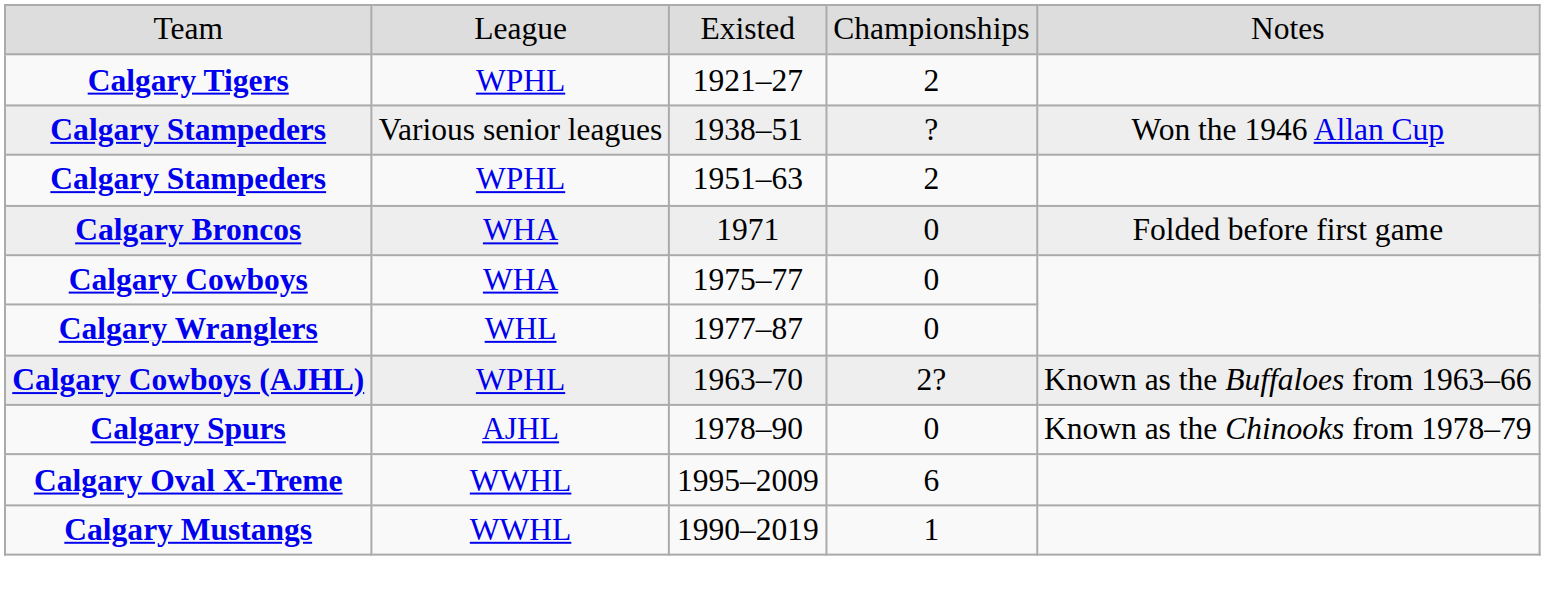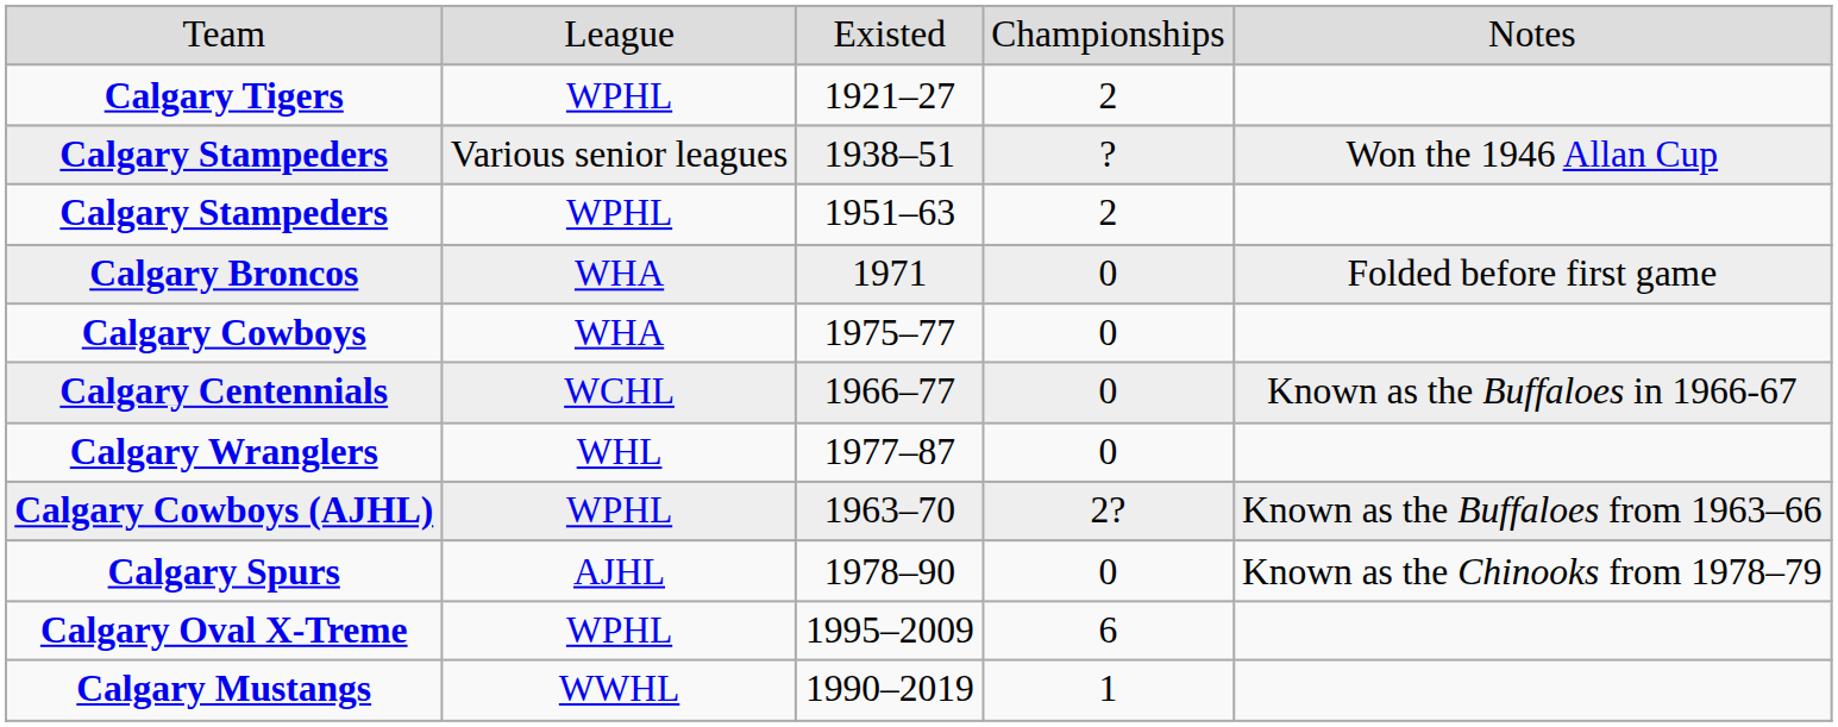 <table class="wikitable">
 <tr align="center" bgcolor="#dddddd">
 <td>Team</td>
 <td>League</td>
 <td>Existed</td>
 <td>Championships</td>
 <td>Notes</td>
 </tr>
 <tr align="center">
 <td><strong><a href='#'>Calgary Tigers</a></strong></td>
 <td><a href='#'>WPHL</a></td>
 <td>1921–27</td>
 <td>2</td>
 </tr>
 <tr align="center" bgcolor="#eeeeee">
 <td><strong><a href='#'>Calgary Stampeders</a></strong></td>
 <td>Various senior leagues</td>
 <td>1938–51</td>
 <td>?</td>
 <td>Won the 1946 <a href='#'>Allan Cup</a></td>
 </tr>
 <tr align="center">
 <td><strong><a href='#'>Calgary Stampeders</a></strong></td>
 <td><a href='#'>WPHL</a></td>
 <td>1951–63</td>
 <td>2</td>
 <td></td>
 </tr>
 <tr align="center" bgcolor="#eeeeee">
 <td><strong><a href='#'>Calgary Broncos</a></strong></td>
 <td><a href='#'>WHA</a></td>
 <td>1971</td>
 <td>0</td>
 <td>Folded before first game</td>
 </tr>
 <tr align="center">
 <td><strong><a href='#'>Calgary Cowboys</a></strong></td>
 <td><a href='#'>WHA</a></td>
 <td>1975–77</td>
 <td>0</td>
 </tr>
+<tr align="center" bgcolor="#eeeeee">
+<td><strong><a href='#'>Calgary Centennials</a></strong></td>
+<td><a href='#'>WCHL</a></td>
+<td>1966–77</td>
+<td>0</td>
+<td>Known as the <em>Buffaloes</em> in 1966-67</td>
+</tr>
 <tr align="center">
 <td><strong><a href='#'>Calgary Wranglers</a></strong></td>
 <td><a href='#'>WHL</a></td>
 <td>1977–87</td>
 <td>0</td>
 </tr>
 <tr align="center" bgcolor="#eeeeee">
 <td><strong><a href='#'>Calgary Cowboys (AJHL)</a></strong></td>
 <td><a href='#'>WPHL</a></td>
 <td>1963–70</td>
 <td>2?</td>
 <td>Known as the <em>Buffaloes</em> from 1963–66</td>
 </tr>
 <tr align="center">
 <td><strong><a href='#'>Calgary Spurs</a></strong></td>
 <td><a href='#'>AJHL</a></td>
 <td>1978–90</td>
 <td>0</td>
 <td>Known as the <em>Chinooks</em> from 1978–79</td>
 </tr>
 <tr align="center">
 <td><strong><a href='#'>Calgary Oval X-Treme</a></strong></td>
-<td><a href='#'>WWHL</a></td>
+<td><a href='#'>WPHL</a></td>
 <td>1995–2009</td>
 <td>6</td>
 </tr>
 <tr align="center">
 <td><strong><a href='#'>Calgary Mustangs</a></strong></td>
 <td><a href='#'>WWHL</a></td>
 <td>1990–2019</td>
 <td>1</td>
 <td></td>
 </tr>
 </table>
